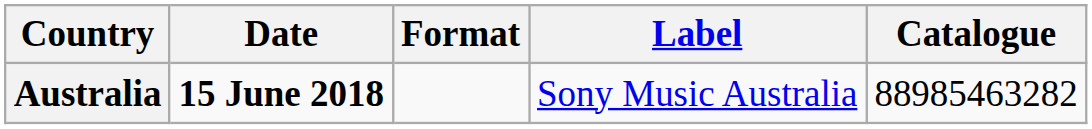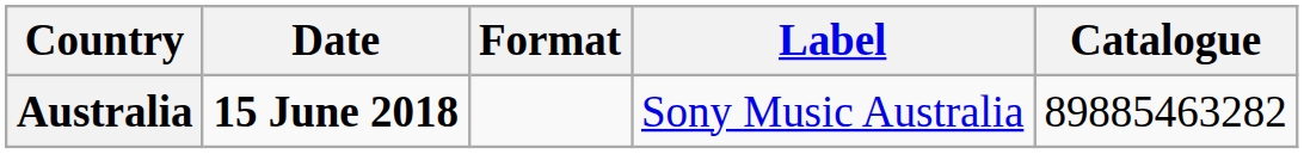 <table class="wikitable plainrowheaders">
 <tr>
 <th scope="col">Country</th>
 <th scope="col">Date</th>
 <th scope="col">Format</th>
 <th scope="col"><a href='#'>Label</a></th>
 <th scope="col">Catalogue</th>
 </tr>
 <tr>
 <th scope="row">Australia</th>
 <td><strong>15 June 2018</strong></td>
 <td></td>
 <td><a href='#'>Sony Music Australia</a></td>
-<td>88985463282</td>
+<td>89885463282</td>
 </tr>
 </table>
